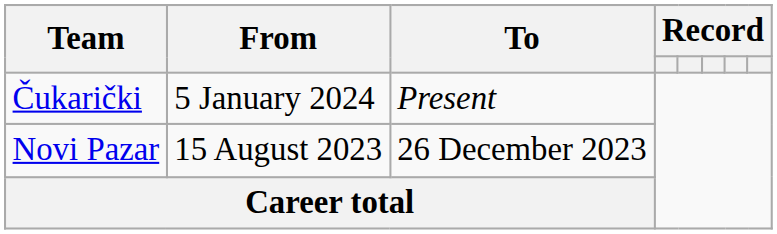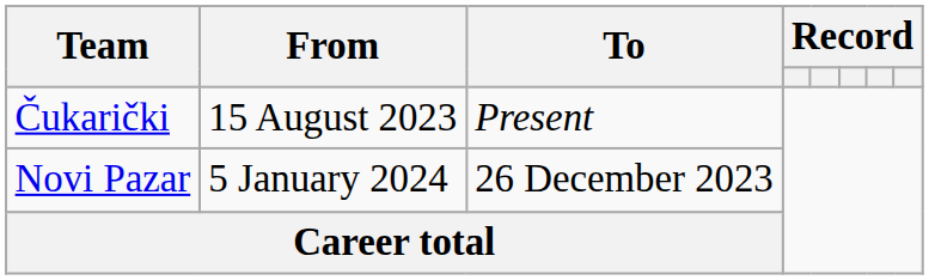 <table class="wikitable" style="text-align:center">
 <tr>
 <th rowspan=2>Team</th>
 <th rowspan=2>From</th>
 <th rowspan=2>To</th>
 <th colspan=8>Record</th>
 </tr>
 <tr>
 <th></th>
 <th></th>
 <th></th>
 <th></th>
 <th></th>
 </tr>
 <tr>
 <td align=left><a href='#'>Čukarički</a></td>
-<td align=left>5 January 2024</td>
+<td align=left>15 August 2023</td>
 <td align=left><em>Present</em><br></td>
 </tr>
 <tr>
 <td align=left><a href='#'>Novi Pazar</a></td>
-<td align=left>15 August 2023</td>
+<td align=left>5 January 2024</td>
 <td align=left>26 December 2023<br></td>
 </tr>
 <tr>
 <th colspan=3>Career total<br></th>
 </tr>
 </table>
